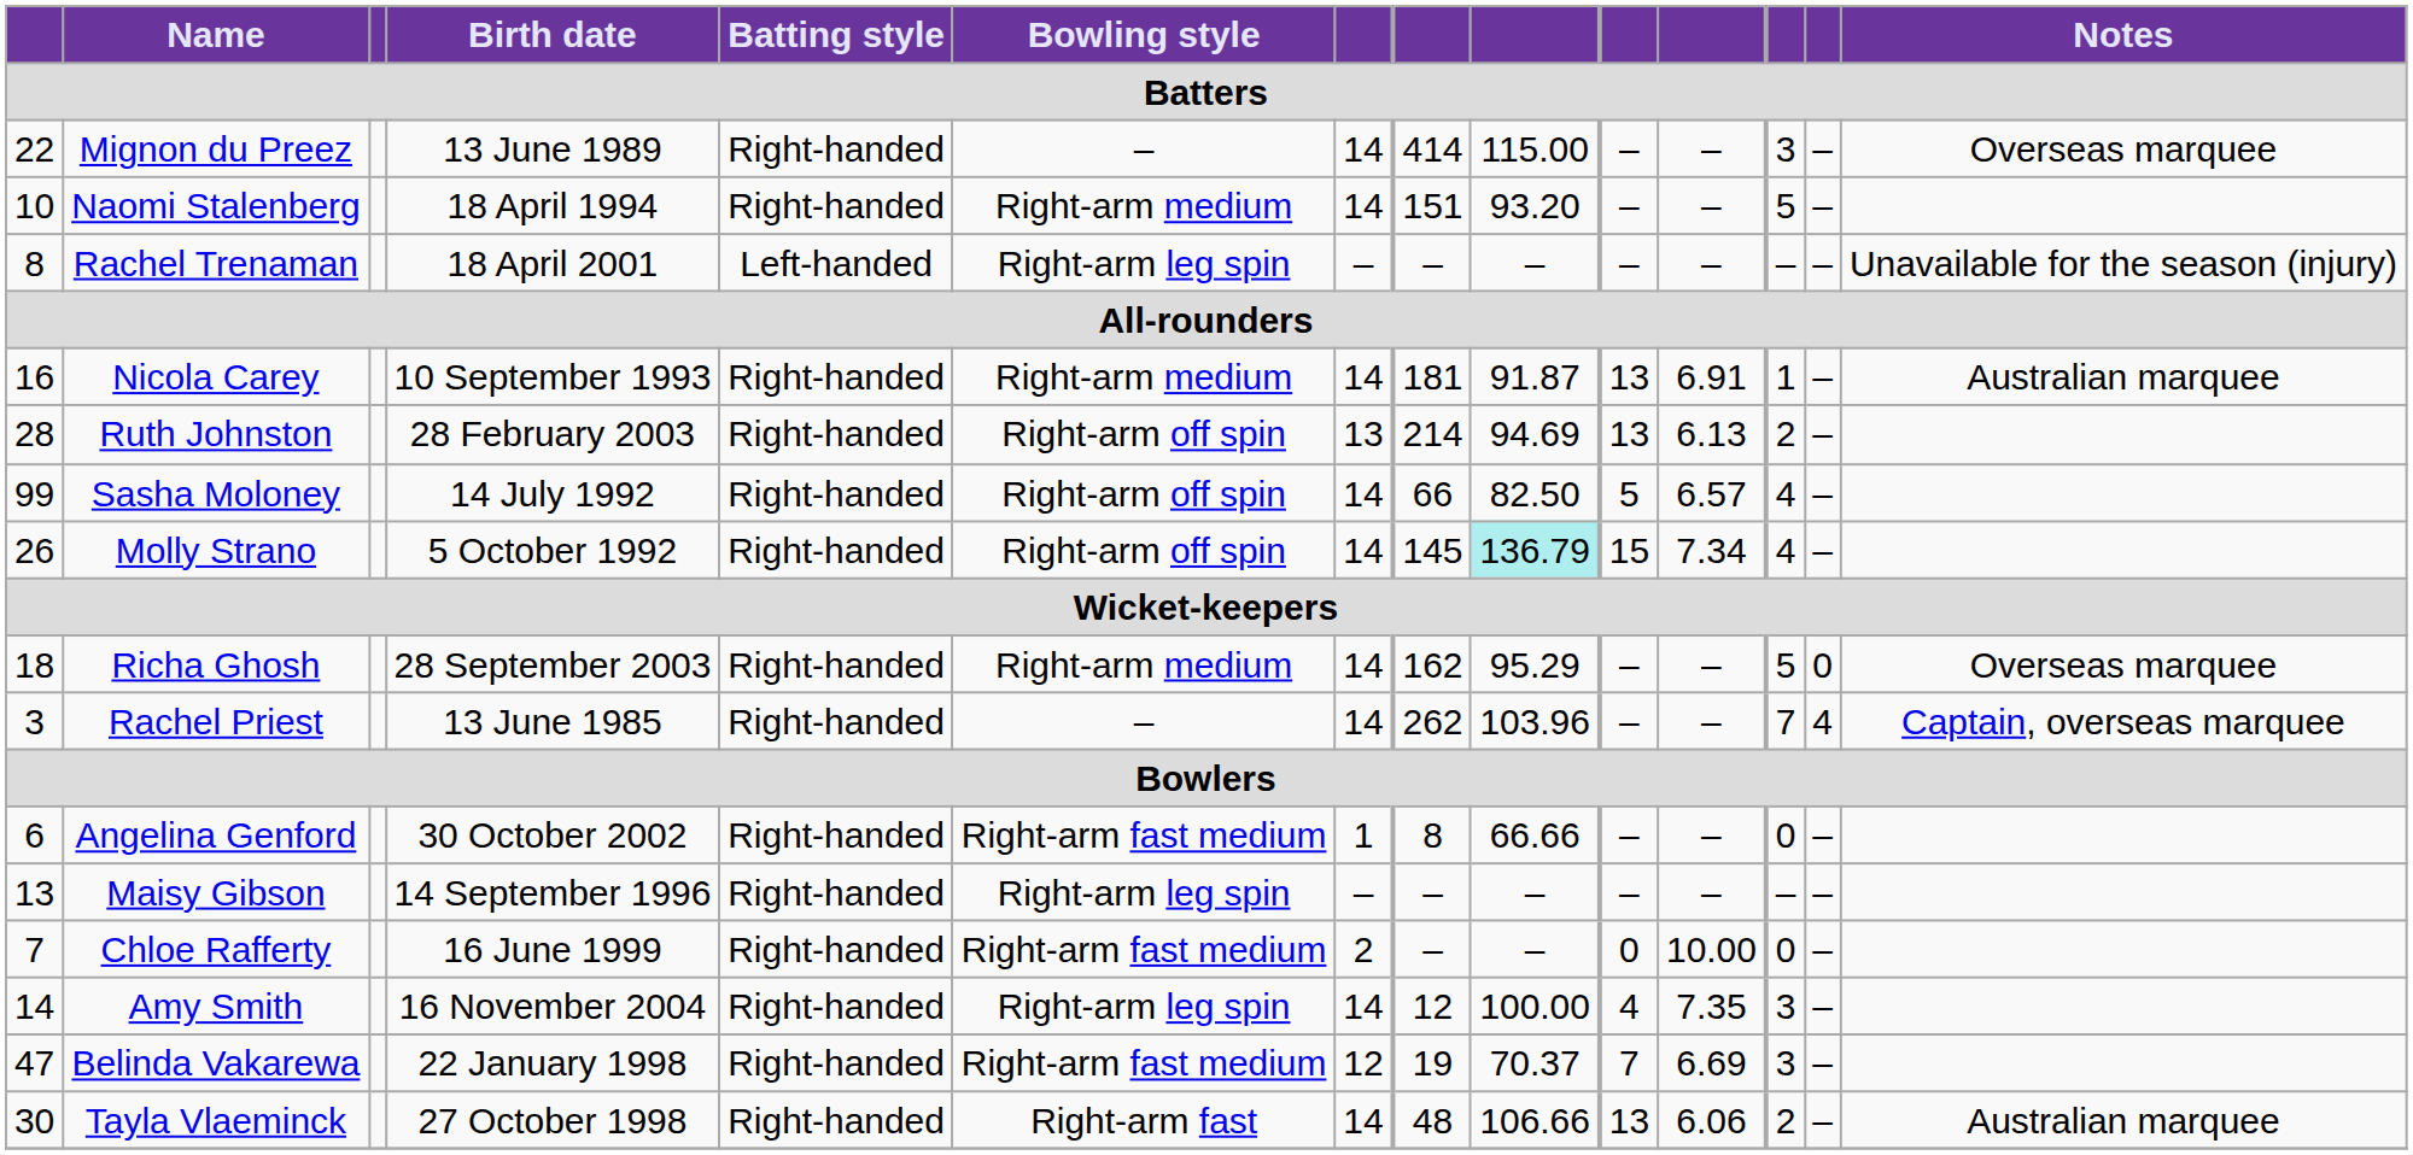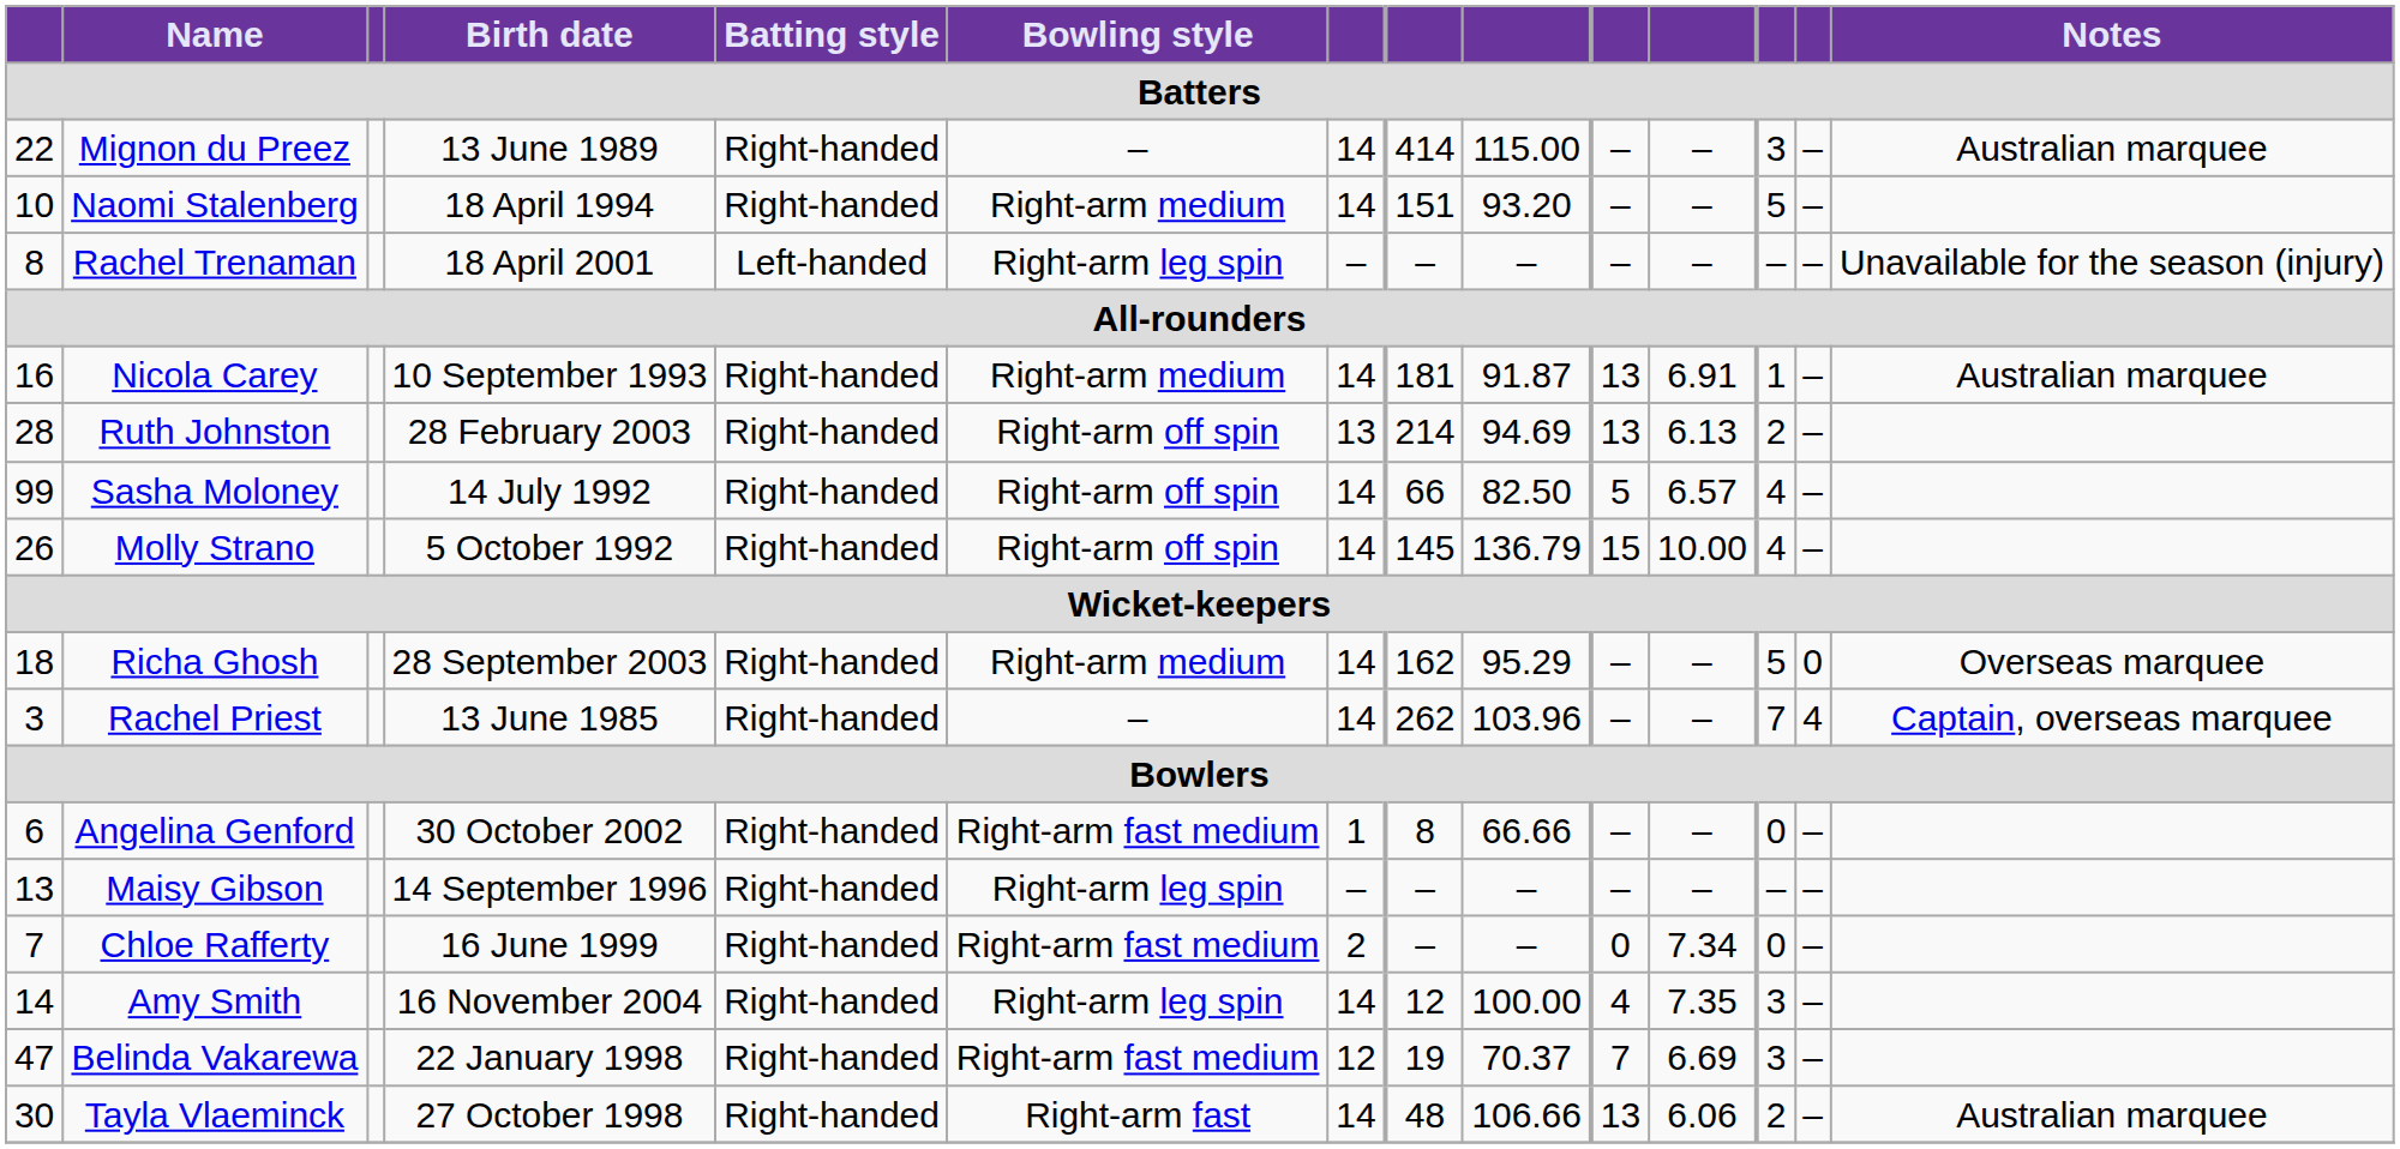 <table class="wikitable" style="font-size:95%;">
 <tr>
 <th style="background:#69359c; color:#e6e6fa;"></th>
 <th style="background:#69359c; color:#e6e6fa;">Name</th>
 <th style="background:#69359c; color:#e6e6fa;"></th>
 <th style="background:#69359c; color:#e6e6fa;">Birth date</th>
 <th style="background:#69359c; color:#e6e6fa;">Batting style</th>
 <th style="background:#69359c; color:#e6e6fa;">Bowling style</th>
 <th style="background:#69359c; color:#e6e6fa;"></th>
 <th style="background:#69359c; color:#e6e6fa; border-left-width: 2px;"></th>
 <th style="background:#69359c; color:#e6e6fa;"></th>
 <th style="background:#69359c; color:#e6e6fa; border-left-width: 2px;"></th>
 <th style="background:#69359c; color:#e6e6fa;"></th>
 <th style="background:#69359c; color:#e6e6fa; border-left-width: 2px;"></th>
 <th style="background:#69359c; color:#e6e6fa;"></th>
 <th style="background:#69359c; color:#e6e6fa;">Notes</th>
 </tr>
 <tr>
 <th colspan="14" style="background: #DCDCDC" align="center">Batters</th>
 </tr>
 <tr align="center">
 <td>22</td>
 <td><a href='#'>Mignon du Preez</a></td>
 <td></td>
 <td>13 June 1989</td>
 <td>Right-handed</td>
 <td>–</td>
 <td>14</td>
 <td style="border-left-width: 2px">414</td>
 <td>115.00</td>
 <td style="border-left-width: 2px">–</td>
 <td>–</td>
 <td style="border-left-width: 2px">3</td>
 <td>–</td>
-<td>Overseas marquee</td>
+<td>Australian marquee</td>
 </tr>
 <tr align="center">
 <td>10</td>
 <td><a href='#'>Naomi Stalenberg</a></td>
 <td></td>
 <td>18 April 1994</td>
 <td>Right-handed</td>
 <td>Right-arm <a href='#'>medium</a></td>
 <td>14</td>
 <td style="border-left-width: 2px">151</td>
 <td>93.20</td>
 <td style="border-left-width: 2px">–</td>
 <td>–</td>
 <td style="border-left-width: 2px">5</td>
 <td>–</td>
 <td></td>
 </tr>
 <tr align="center">
 <td>8</td>
 <td><a href='#'>Rachel Trenaman</a></td>
 <td></td>
 <td>18 April 2001</td>
 <td>Left-handed</td>
 <td>Right-arm <a href='#'>leg spin</a></td>
 <td>–</td>
 <td style="border-left-width: 2px">–</td>
 <td>–</td>
 <td style="border-left-width: 2px">–</td>
 <td>–</td>
 <td style="border-left-width: 2px">–</td>
 <td>–</td>
 <td>Unavailable for the season (injury)</td>
 </tr>
 <tr>
 <th colspan="14" style="background: #DCDCDC" align="center">All-rounders</th>
 </tr>
 <tr align="center">
 <td>16</td>
 <td><a href='#'>Nicola Carey</a></td>
 <td></td>
 <td>10 September 1993</td>
 <td>Right-handed</td>
 <td>Right-arm <a href='#'>medium</a></td>
 <td>14</td>
 <td style="border-left-width: 2px">181</td>
 <td>91.87</td>
 <td style="border-left-width: 2px">13</td>
 <td>6.91</td>
 <td style="border-left-width: 2px">1</td>
 <td>–</td>
 <td>Australian marquee</td>
 </tr>
 <tr align="center">
 <td>28</td>
 <td><a href='#'>Ruth Johnston</a></td>
 <td></td>
 <td>28 February 2003</td>
 <td>Right-handed</td>
 <td>Right-arm <a href='#'>off spin</a></td>
 <td>13</td>
 <td style="border-left-width: 2px">214</td>
 <td>94.69</td>
 <td style="border-left-width: 2px">13</td>
 <td>6.13</td>
 <td style="border-left-width: 2px">2</td>
 <td>–</td>
 <td></td>
 </tr>
 <tr align="center">
 <td>99</td>
 <td><a href='#'>Sasha Moloney</a></td>
 <td></td>
 <td>14 July 1992</td>
 <td>Right-handed</td>
 <td>Right-arm <a href='#'>off spin</a></td>
 <td>14</td>
 <td style="border-left-width: 2px">66</td>
 <td>82.50</td>
 <td style="border-left-width: 2px">5</td>
 <td>6.57</td>
 <td style="border-left-width: 2px">4</td>
 <td>–</td>
 <td></td>
 </tr>
 <tr align="center">
 <td>26</td>
 <td><a href='#'>Molly Strano</a></td>
 <td></td>
 <td>5 October 1992</td>
 <td>Right-handed</td>
 <td>Right-arm <a href='#'>off spin</a></td>
 <td>14</td>
 <td style="border-left-width: 2px">145</td>
-<td style="background: paleturquoise;">136.79</td>
+<td>136.79</td>
 <td style="border-left-width: 2px">15</td>
-<td>7.34</td>
+<td>10.00</td>
 <td style="border-left-width: 2px">4</td>
 <td>–</td>
 <td></td>
 </tr>
 <tr>
 <th colspan="14" style="background: #DCDCDC" align="center">Wicket-keepers</th>
 </tr>
 <tr align="center">
 <td>18</td>
 <td><a href='#'>Richa Ghosh</a></td>
 <td></td>
 <td>28 September 2003</td>
 <td>Right-handed</td>
 <td>Right-arm <a href='#'>medium</a></td>
 <td>14</td>
 <td style="border-left-width: 2px">162</td>
 <td>95.29</td>
 <td style="border-left-width: 2px">–</td>
 <td>–</td>
 <td style="border-left-width: 2px">5</td>
 <td>0</td>
 <td>Overseas marquee</td>
 </tr>
 <tr align="center">
 <td>3</td>
 <td><a href='#'>Rachel Priest</a></td>
 <td></td>
 <td>13 June 1985</td>
 <td>Right-handed</td>
 <td>–</td>
 <td>14</td>
 <td style="border-left-width: 2px">262</td>
 <td>103.96</td>
 <td style="border-left-width: 2px">–</td>
 <td>–</td>
 <td style="border-left-width: 2px">7</td>
 <td>4</td>
 <td><a href='#'>Captain</a>, overseas marquee</td>
 </tr>
 <tr>
 <th colspan="14" style="background: #DCDCDC" align="center">Bowlers</th>
 </tr>
 <tr align="center">
 <td>6</td>
 <td><a href='#'>Angelina Genford</a></td>
 <td></td>
 <td>30 October 2002</td>
 <td>Right-handed</td>
 <td>Right-arm <a href='#'>fast medium</a></td>
 <td>1</td>
 <td style="border-left-width: 2px">8</td>
 <td>66.66</td>
 <td style="border-left-width: 2px">–</td>
 <td>–</td>
 <td style="border-left-width: 2px">0</td>
 <td>–</td>
 <td></td>
 </tr>
 <tr align="center">
 <td>13</td>
 <td><a href='#'>Maisy Gibson</a></td>
 <td></td>
 <td>14 September 1996</td>
 <td>Right-handed</td>
 <td>Right-arm <a href='#'>leg spin</a></td>
 <td>–</td>
 <td style="border-left-width: 2px">–</td>
 <td>–</td>
 <td style="border-left-width: 2px">–</td>
 <td>–</td>
 <td style="border-left-width: 2px">–</td>
 <td>–</td>
 <td></td>
 </tr>
 <tr align="center">
 <td>7</td>
 <td><a href='#'>Chloe Rafferty</a></td>
 <td></td>
 <td>16 June 1999</td>
 <td>Right-handed</td>
 <td>Right-arm <a href='#'>fast medium</a></td>
 <td>2</td>
 <td style="border-left-width: 2px">–</td>
 <td>–</td>
 <td style="border-left-width: 2px">0</td>
-<td>10.00</td>
+<td>7.34</td>
 <td style="border-left-width: 2px">0</td>
 <td>–</td>
 <td></td>
 </tr>
 <tr align="center">
 <td>14</td>
 <td><a href='#'>Amy Smith</a></td>
 <td></td>
 <td>16 November 2004</td>
 <td>Right-handed</td>
 <td>Right-arm <a href='#'>leg spin</a></td>
 <td>14</td>
 <td style="border-left-width: 2px">12</td>
 <td>100.00</td>
 <td style="border-left-width: 2px">4</td>
 <td>7.35</td>
 <td style="border-left-width: 2px">3</td>
 <td>–</td>
 <td></td>
 </tr>
 <tr align="center">
 <td>47</td>
 <td><a href='#'>Belinda Vakarewa</a></td>
 <td></td>
 <td>22 January 1998</td>
 <td>Right-handed</td>
 <td>Right-arm <a href='#'>fast medium</a></td>
 <td>12</td>
 <td style="border-left-width: 2px">19</td>
 <td>70.37</td>
 <td style="border-left-width: 2px">7</td>
 <td>6.69</td>
 <td style="border-left-width: 2px">3</td>
 <td>–</td>
 <td></td>
 </tr>
 <tr align="center">
 <td>30</td>
 <td><a href='#'>Tayla Vlaeminck</a></td>
 <td></td>
 <td>27 October 1998</td>
 <td>Right-handed</td>
 <td>Right-arm <a href='#'>fast</a></td>
 <td>14</td>
 <td style="border-left-width: 2px">48</td>
 <td>106.66</td>
 <td style="border-left-width: 2px">13</td>
 <td>6.06</td>
 <td style="border-left-width: 2px">2</td>
 <td>–</td>
 <td>Australian marquee</td>
 </tr>
 <tr>
 </tr>
 </table>
